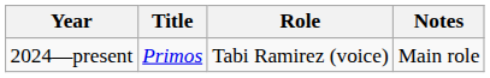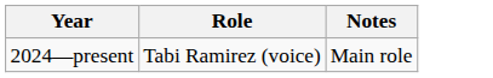 <table class="wikitable sortable">
 <tr>
 <th>Year</th>
-<th>Title</th>
 <th>Role</th>
 <th class="unsortable">Notes</th>
 </tr>
 <tr>
 <td>2024—present</td>
-<td><em><a href='#'>Primos</a></em></td>
 <td>Tabi Ramirez (voice)</td>
 <td>Main role</td>
 </tr>
 </table>
